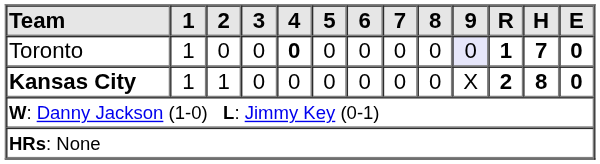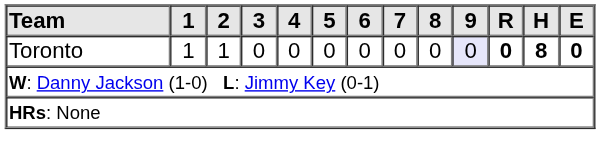 <table border=1 cellspacing=0 width=425 style="margin-left:3em;">
 <tr style="text-align:center; background-color:#e6e6e6;">
 <th align=left width=28%>Team</th>
 <th width=6%>1</th>
 <th width=6%>2</th>
 <th width=6%>3</th>
 <th width=6%>4</th>
 <th width=6%>5</th>
 <th width=6%>6</th>
 <th width=6%>7</th>
 <th width=6%>8</th>
 <th width=6%>9</th>
 <th width=6%>R</th>
 <th width=6%>H</th>
 <th width=6%>E</th>
 </tr>
 <tr style="text-align:center;">
 <td align=left>Toronto</td>
 <td>1</td>
-<td>0</td>
-<td>0</td>
-<td><strong>0</strong></td>
-<td>0</td>
-<td>0</td>
-<td>0</td>
-<td>0</td>
-<td style="background: lavender;">0</td>
-<td><strong>1</strong></td>
-<td><strong>7</strong></td>
-<td><strong>0</strong></td>
-</tr>
-<tr style="text-align:center;">
-<td align=left><strong>Kansas City</strong></td>
-<td>1</td>
 <td>1</td>
 <td>0</td>
 <td>0</td>
 <td>0</td>
 <td>0</td>
 <td>0</td>
 <td>0</td>
-<td>X</td>
-<td><strong>2</strong></td>
+<td style="background: lavender;">0</td>
+<td><strong>0</strong></td>
 <td><strong>8</strong></td>
 <td><strong>0</strong></td>
 </tr>
 <tr style="text-align:left;">
 <td colspan=13><small><strong>W</strong>: <a href='#'>Danny Jackson</a> (1-0)   <strong>L</strong>: <a href='#'>Jimmy Key</a> (0-1)  </small></td>
 </tr>
 <tr style="text-align:left;">
 <td colspan=13><small><strong>HRs</strong>: None</small></td>
 </tr>
 </table>
